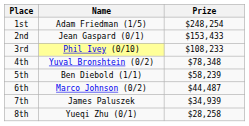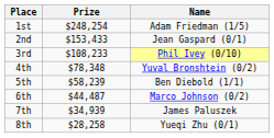 <table class="wikitable">
 <tr>
 <th width="50">Place</th>
+<th width="125">Prize</th>
 <th width="200">Name</th>
-<th width="125">Prize</th>
 </tr>
 <tr>
 <td align = "center">1st</td>
+<td align = "center">$248,254</td>
 <td align = "center"> Adam Friedman (1/5)</td>
-<td align = "center">$248,254</td>
 </tr>
 <tr>
 <td align = "center">2nd</td>
+<td align = "center">$153,433</td>
 <td align = "center"> Jean Gaspard (0/1)</td>
-<td align = "center">$153,433</td>
 </tr>
 <tr>
 <td align = "center">3rd</td>
+<td align = "center">$108,233</td>
 <td align = "center" style="background-color:#FFFF99; width:6em;"> <a href='#'>Phil Ivey</a> (0/10)</td>
-<td align = "center">$108,233</td>
 </tr>
 <tr>
 <td align = "center">4th</td>
+<td align = "center">$78,348</td>
 <td align = "center"> <a href='#'>Yuval Bronshtein</a> (0/2)</td>
-<td align = "center">$78,348</td>
 </tr>
 <tr>
 <td align = "center">5th</td>
+<td align = "center">$58,239</td>
 <td align = "center"> Ben Diebold (1/1)</td>
-<td align = "center">$58,239</td>
 </tr>
 <tr>
 <td align = "center">6th</td>
+<td align = "center">$44,487</td>
 <td align = "center"> <a href='#'>Marco Johnson</a> (0/2)</td>
-<td align = "center">$44,487</td>
 </tr>
 <tr>
 <td align = "center">7th</td>
+<td align = "center">$34,939</td>
 <td align = "center"> James Paluszek</td>
-<td align = "center">$34,939</td>
 </tr>
 <tr>
 <td align = "center">8th</td>
+<td align = "center">$28,258</td>
 <td align = "center"> Yueqi Zhu (0/1)</td>
-<td align = "center">$28,258</td>
 </tr>
 </table>
